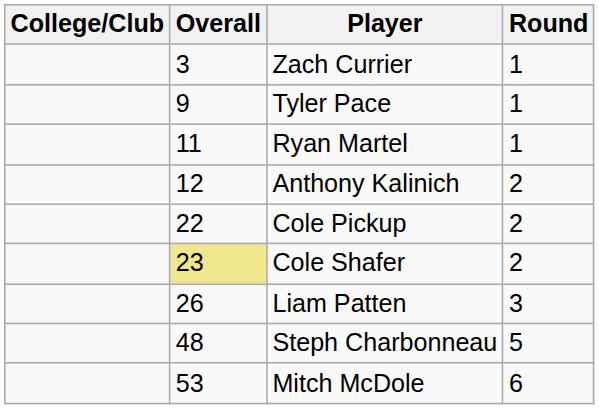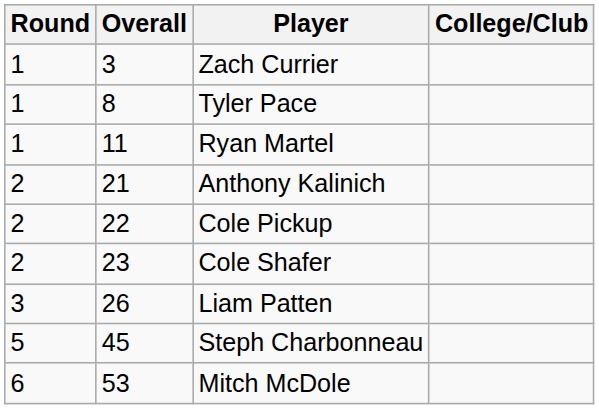 <table class="wikitable">
 <tr>
-<th>College/Club</th>
+<th>Round</th>
 <th>Overall</th>
 <th>Player</th>
-<th>Round</th>
+<th>College/Club</th>
 </tr>
 <tr>
-<td></td>
+<td>1</td>
 <td>3</td>
 <td>Zach Currier</td>
-<td>1</td>
+<td></td>
 </tr>
 <tr>
+<td>1</td>
+<td>8</td>
+<td>Tyler Pace</td>
 <td></td>
-<td>9</td>
-<td>Tyler Pace</td>
-<td>1</td>
 </tr>
 <tr>
-<td></td>
+<td>1</td>
 <td>11</td>
 <td>Ryan Martel</td>
-<td>1</td>
+<td></td>
 </tr>
 <tr>
+<td>2</td>
+<td>21</td>
+<td>Anthony Kalinich</td>
 <td></td>
-<td>12</td>
-<td>Anthony Kalinich</td>
-<td>2</td>
 </tr>
 <tr>
-<td></td>
+<td>2</td>
 <td>22</td>
 <td>Cole Pickup</td>
-<td>2</td>
+<td></td>
 </tr>
 <tr>
+<td>2</td>
+<td>23</td>
+<td>Cole Shafer</td>
 <td></td>
-<td style="background: khaki;">23</td>
-<td>Cole Shafer</td>
-<td>2</td>
 </tr>
 <tr>
-<td></td>
+<td>3</td>
 <td>26</td>
 <td>Liam Patten</td>
-<td>3</td>
+<td></td>
 </tr>
 <tr>
+<td>5</td>
+<td>45</td>
+<td>Steph Charbonneau</td>
 <td></td>
-<td>48</td>
-<td>Steph Charbonneau</td>
-<td>5</td>
 </tr>
 <tr>
-<td></td>
+<td>6</td>
 <td>53</td>
 <td>Mitch McDole</td>
-<td>6</td>
+<td></td>
 </tr>
 </table>
